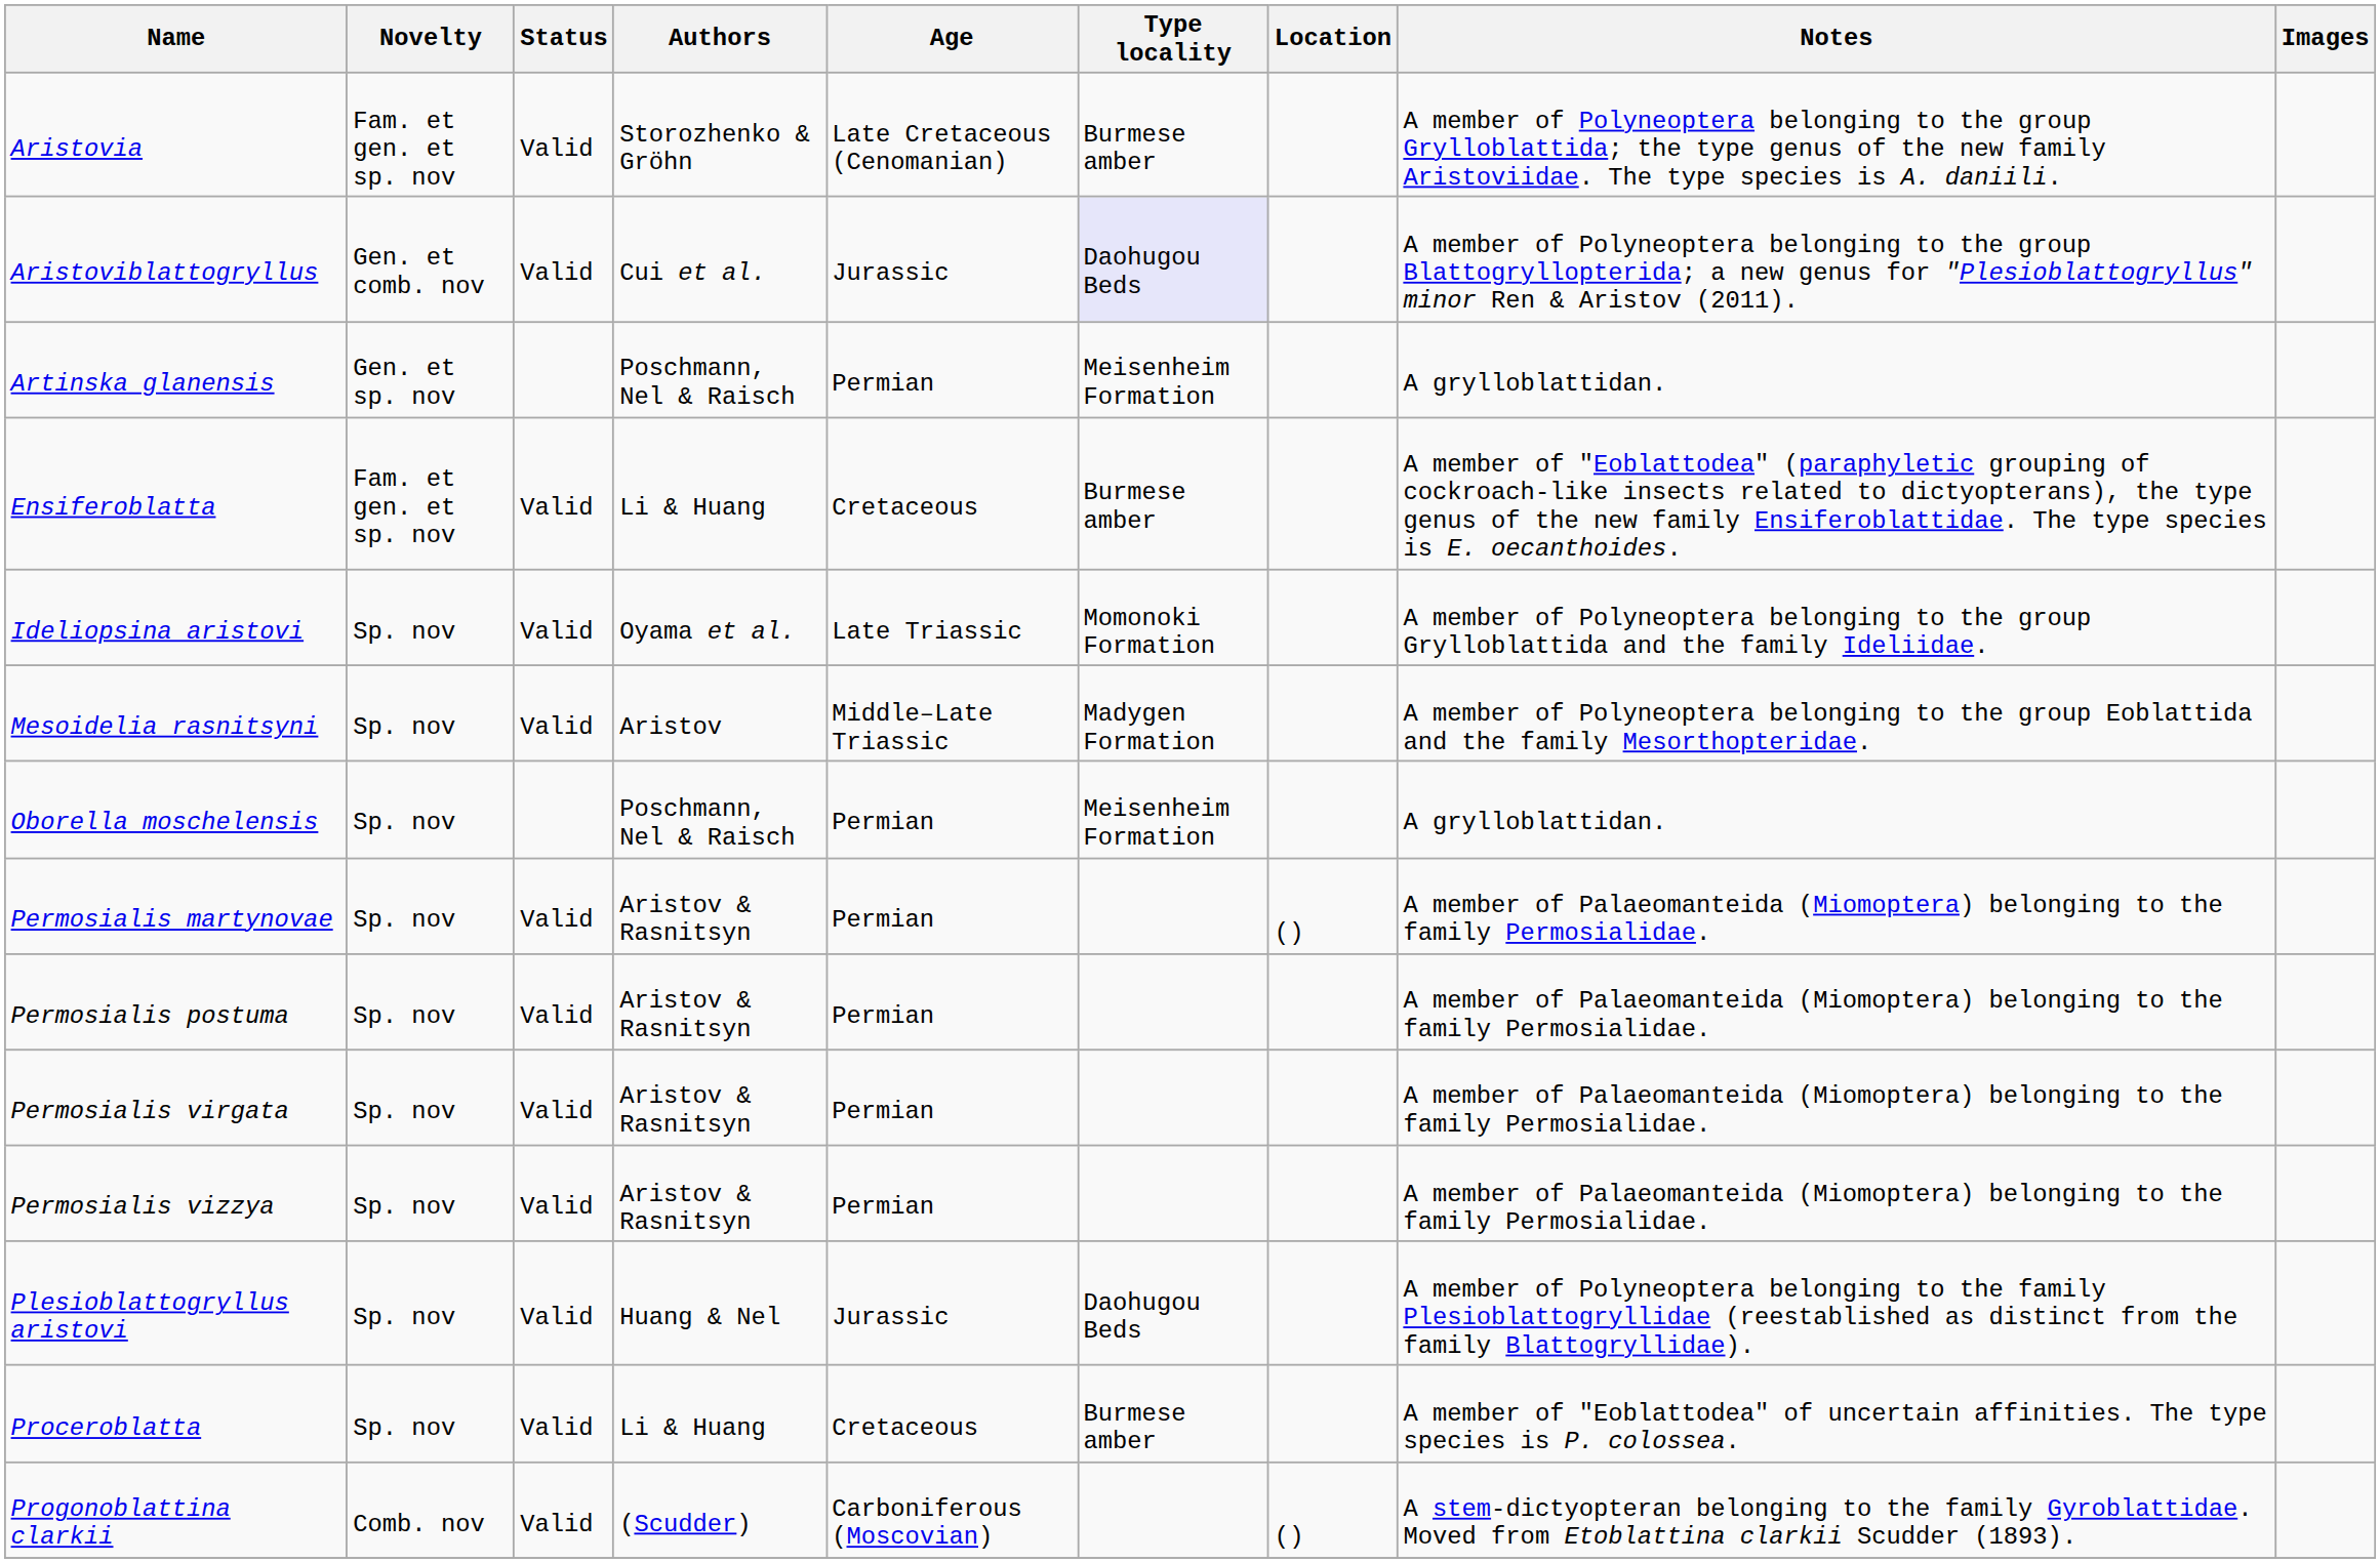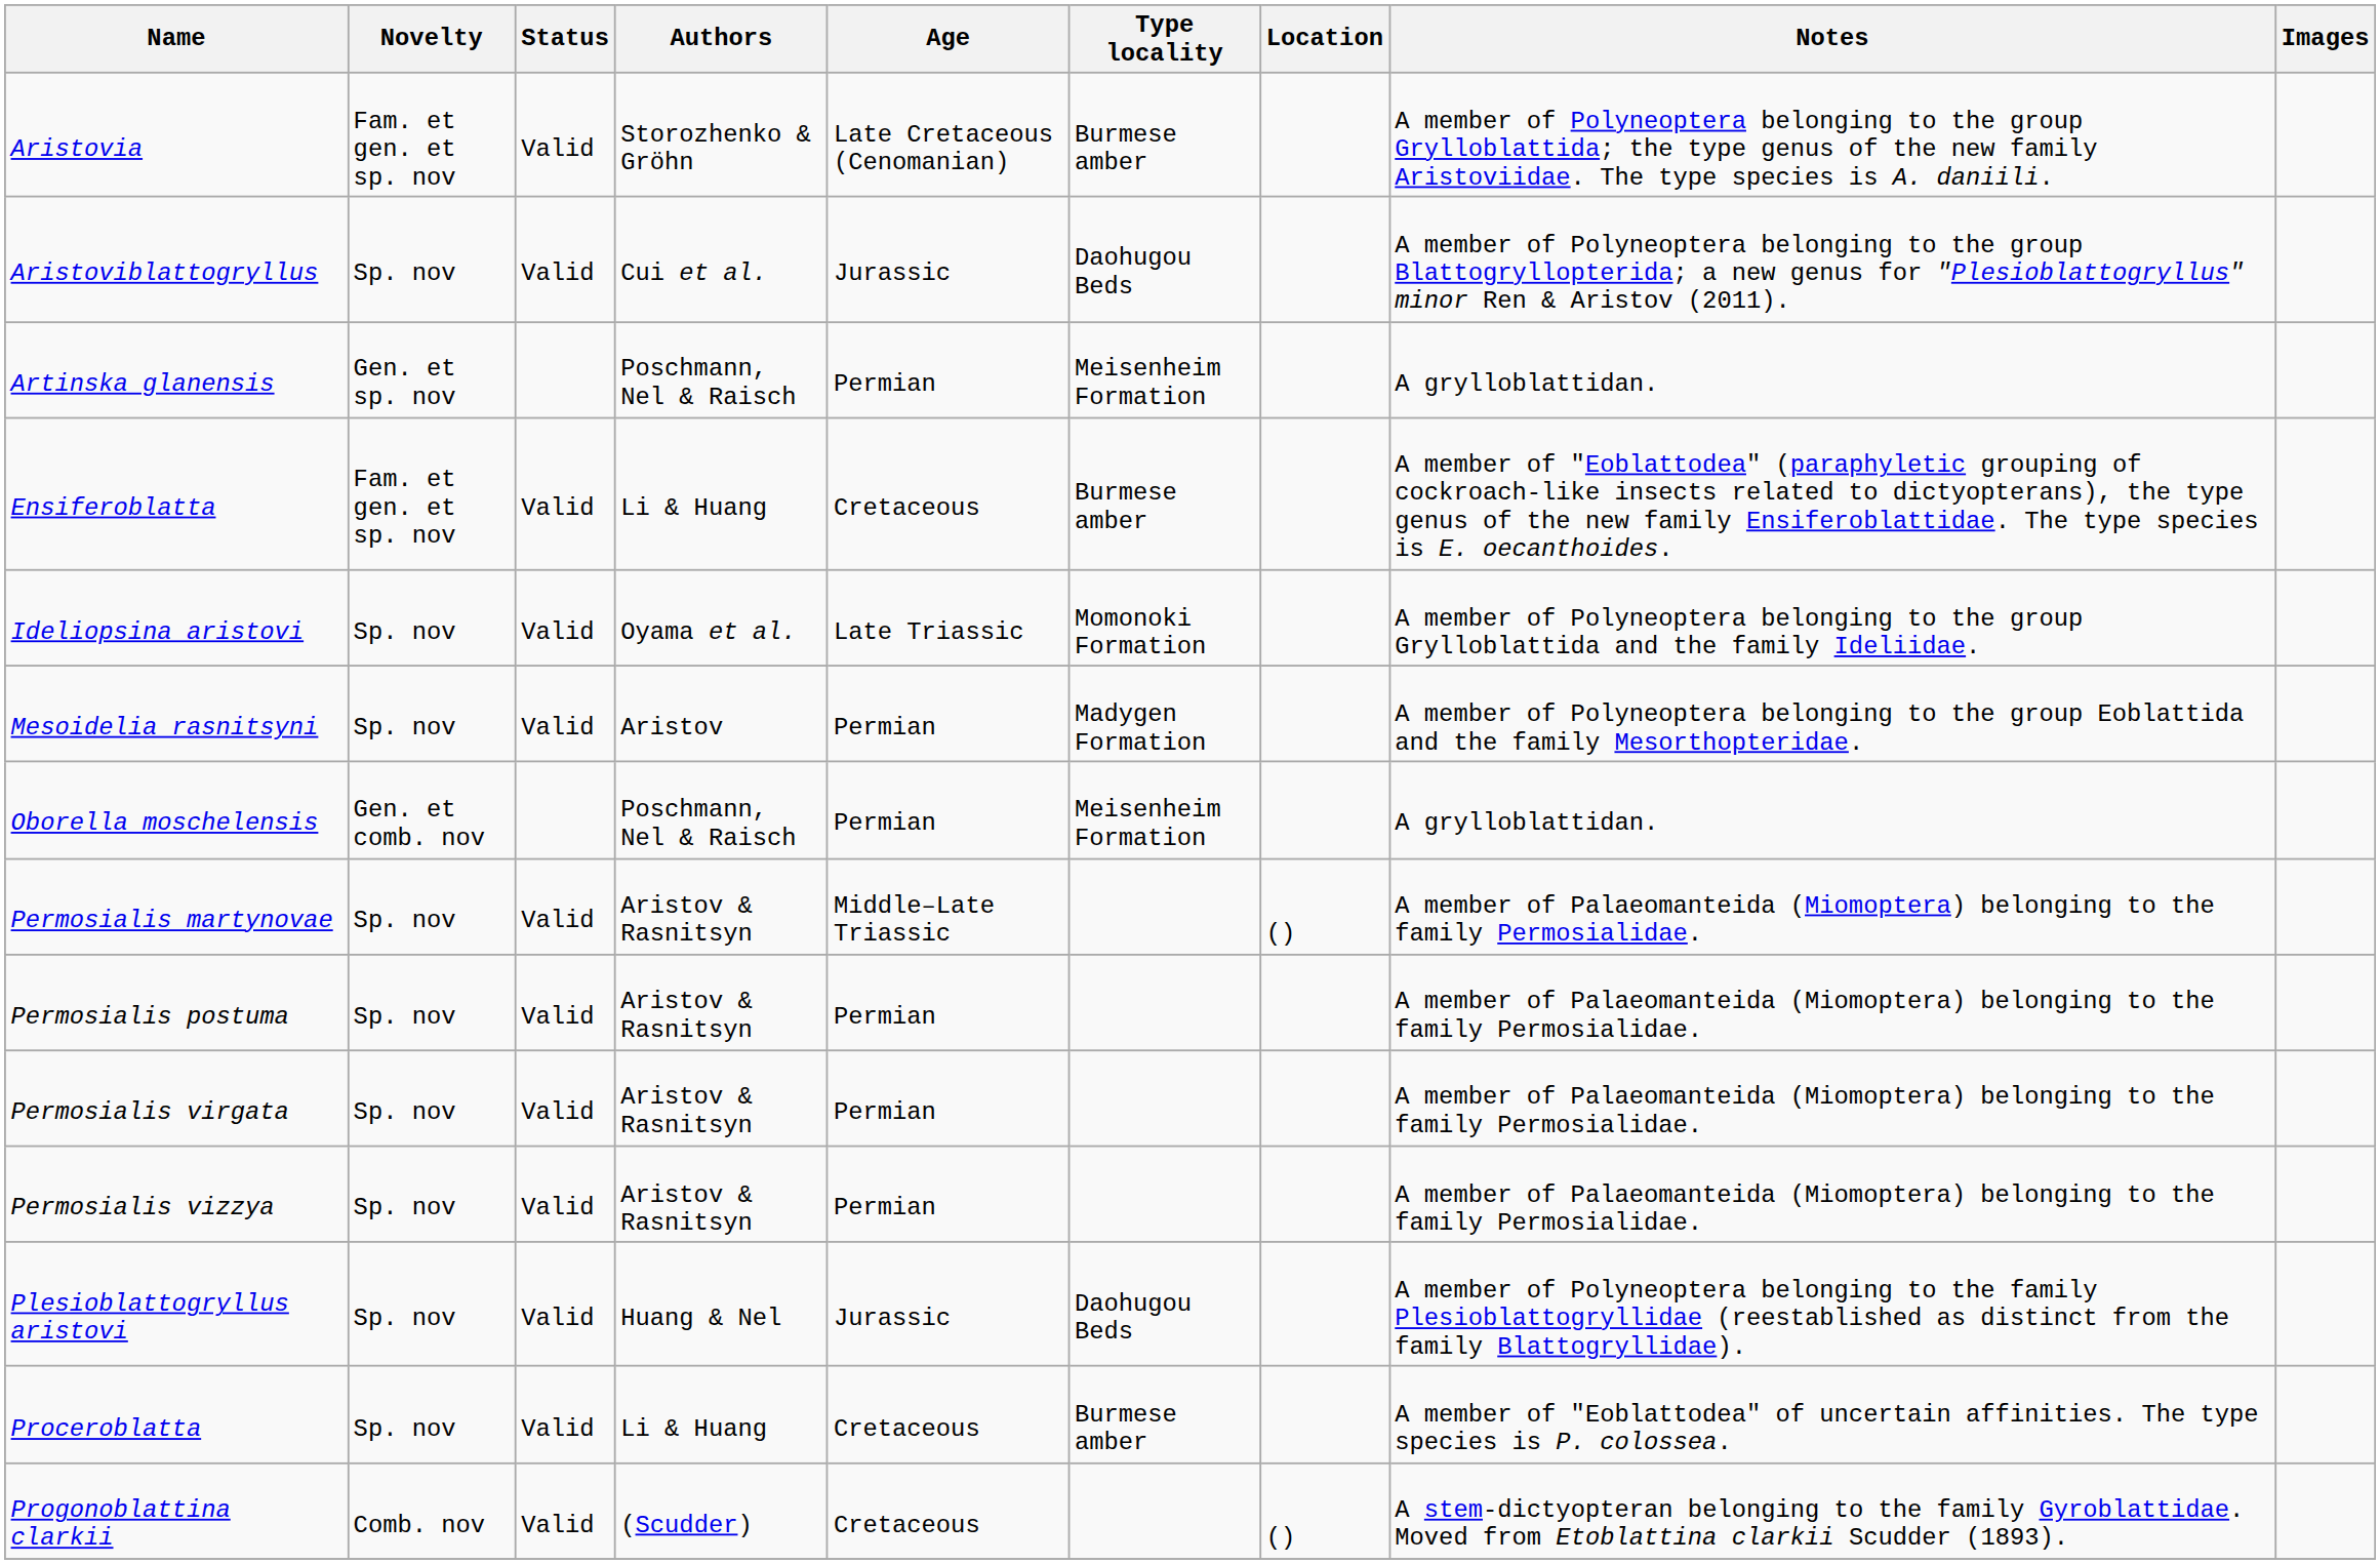 <table class="wikitable sortable" align="center" width="100%">
 <tr>
 <th>Name</th>
 <th>Novelty</th>
 <th>Status</th>
 <th>Authors</th>
 <th>Age</th>
 <th>Type locality</th>
 <th>Location</th>
 <th>Notes</th>
 <th>Images</th>
 </tr>
 <tr>
 <td><br><em><a href='#'>Aristovia</a></em></td>
 <td><br>Fam. et gen. et sp. nov</td>
 <td><br>Valid</td>
 <td><br>Storozhenko & Gröhn</td>
 <td><br>Late Cretaceous (Cenomanian)</td>
 <td><br>Burmese amber</td>
 <td><br></td>
 <td><br>A member of <a href='#'>Polyneoptera</a> belonging to the group <a href='#'>Grylloblattida</a>; the type genus of the new family <a href='#'>Aristoviidae</a>. The type species is <em>A. daniili</em>.</td>
 <td></td>
 </tr>
 <tr>
 <td><br><em><a href='#'>Aristoviblattogryllus</a></em></td>
-<td><br>Gen. et comb. nov</td>
+<td><br>Sp. nov</td>
 <td><br>Valid</td>
 <td><br>Cui <em>et al.</em></td>
 <td><br>Jurassic</td>
-<td style="background: lavender;"><br>Daohugou Beds</td>
+<td><br>Daohugou Beds</td>
 <td><br></td>
 <td><br>A member of Polyneoptera belonging to the group <a href='#'>Blattogryllopterida</a>; a new genus for <em>"<a href='#'>Plesioblattogryllus</a>" minor</em> Ren & Aristov (2011).</td>
 <td></td>
 </tr>
 <tr>
 <td><br><em><a href='#'>Artinska glanensis</a></em></td>
 <td><br>Gen. et sp. nov</td>
 <td></td>
 <td><br>Poschmann, Nel & Raisch</td>
 <td><br>Permian</td>
 <td><br>Meisenheim Formation</td>
 <td><br></td>
 <td><br>A grylloblattidan.</td>
 <td></td>
 </tr>
 <tr>
 <td><br><em><a href='#'>Ensiferoblatta</a></em></td>
 <td><br>Fam. et gen. et sp. nov</td>
 <td><br>Valid</td>
 <td><br>Li & Huang</td>
 <td><br>Cretaceous</td>
 <td><br>Burmese amber</td>
 <td><br></td>
 <td><br>A member of "<a href='#'>Eoblattodea</a>" (<a href='#'>paraphyletic</a> grouping of cockroach-like insects related to dictyopterans), the type genus of the new family <a href='#'>Ensiferoblattidae</a>. The type species is <em>E. oecanthoides</em>.</td>
 <td></td>
 </tr>
 <tr>
 <td><br><em><a href='#'>Ideliopsina aristovi</a></em></td>
 <td><br>Sp. nov</td>
 <td><br>Valid</td>
 <td><br>Oyama <em>et al.</em></td>
 <td><br>Late Triassic</td>
 <td><br>Momonoki Formation</td>
 <td><br></td>
 <td><br>A member of Polyneoptera belonging to the group Grylloblattida and the family <a href='#'>Ideliidae</a>.</td>
 <td></td>
 </tr>
 <tr>
 <td><br><em><a href='#'>Mesoidelia rasnitsyni</a></em></td>
 <td><br>Sp. nov</td>
 <td><br>Valid</td>
 <td><br>Aristov</td>
-<td><br>Middle–Late Triassic</td>
+<td><br>Permian</td>
 <td><br>Madygen Formation</td>
 <td><br></td>
 <td><br>A member of Polyneoptera belonging to the group Eoblattida and the family <a href='#'>Mesorthopteridae</a>.</td>
 <td></td>
 </tr>
 <tr>
 <td><br><em><a href='#'>Oborella moschelensis</a></em></td>
-<td><br>Sp. nov</td>
+<td><br>Gen. et comb. nov</td>
 <td></td>
 <td><br>Poschmann, Nel & Raisch</td>
 <td><br>Permian</td>
 <td><br>Meisenheim Formation</td>
 <td><br></td>
 <td><br>A grylloblattidan.</td>
 <td></td>
 </tr>
 <tr>
 <td><br><em><a href='#'>Permosialis martynovae</a></em></td>
 <td><br>Sp. nov</td>
 <td><br>Valid</td>
 <td><br>Aristov & Rasnitsyn</td>
-<td><br>Permian</td>
+<td><br>Middle–Late Triassic</td>
 <td></td>
 <td><br><br>()</td>
 <td><br>A member of Palaeomanteida (<a href='#'>Miomoptera</a>) belonging to the family <a href='#'>Permosialidae</a>.</td>
 <td></td>
 </tr>
 <tr>
 <td><br><em>Permosialis postuma</em></td>
 <td><br>Sp. nov</td>
 <td><br>Valid</td>
 <td><br>Aristov & Rasnitsyn</td>
 <td><br>Permian</td>
 <td></td>
 <td><br></td>
 <td><br>A member of Palaeomanteida (Miomoptera) belonging to the family Permosialidae.</td>
 <td></td>
 </tr>
 <tr>
 <td><br><em>Permosialis virgata</em></td>
 <td><br>Sp. nov</td>
 <td><br>Valid</td>
 <td><br>Aristov & Rasnitsyn</td>
 <td><br>Permian</td>
 <td></td>
 <td><br></td>
 <td><br>A member of Palaeomanteida (Miomoptera) belonging to the family Permosialidae.</td>
 <td></td>
 </tr>
 <tr>
 <td><br><em>Permosialis vizzya</em></td>
 <td><br>Sp. nov</td>
 <td><br>Valid</td>
 <td><br>Aristov & Rasnitsyn</td>
 <td><br>Permian</td>
 <td></td>
 <td><br></td>
 <td><br>A member of Palaeomanteida (Miomoptera) belonging to the family Permosialidae.</td>
 <td></td>
 </tr>
 <tr>
 <td><br><em><a href='#'>Plesioblattogryllus aristovi</a></em></td>
 <td><br>Sp. nov</td>
 <td><br>Valid</td>
 <td><br>Huang & Nel</td>
 <td><br>Jurassic</td>
 <td><br>Daohugou Beds</td>
 <td><br></td>
 <td><br>A member of Polyneoptera belonging to the family <a href='#'>Plesioblattogryllidae</a> (reestablished as distinct from the family <a href='#'>Blattogryllidae</a>).</td>
 <td></td>
 </tr>
 <tr>
 <td><br><em><a href='#'>Proceroblatta</a></em></td>
 <td><br>Sp. nov</td>
 <td><br>Valid</td>
 <td><br>Li & Huang</td>
 <td><br>Cretaceous</td>
 <td><br>Burmese amber</td>
 <td><br></td>
 <td><br>A member of "Eoblattodea" of uncertain affinities. The type species is <em>P. colossea</em>.</td>
 <td></td>
 </tr>
 <tr>
 <td><br><em><a href='#'>Progonoblattina clarkii</a></em></td>
 <td><br>Comb. nov</td>
 <td><br>Valid</td>
 <td><br>(<a href='#'>Scudder</a>)</td>
-<td><br>Carboniferous (<a href='#'>Moscovian</a>)</td>
+<td><br>Cretaceous</td>
 <td></td>
 <td><br><br>()</td>
 <td><br>A <a href='#'>stem</a>-dictyopteran belonging to the family <a href='#'>Gyroblattidae</a>. Moved from <em>Etoblattina clarkii</em> Scudder (1893).</td>
 <td></td>
 </tr>
 <tr>
 </tr>
 </table>
